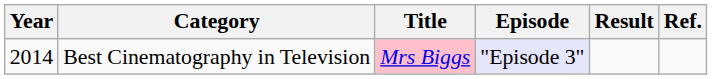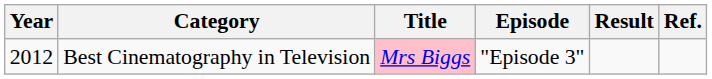 <table class="wikitable">
 <tr>
 <th>Year</th>
 <th>Category</th>
 <th>Title</th>
 <th>Episode</th>
 <th>Result</th>
 <th>Ref.</th>
 </tr>
 <tr>
-<td>2014</td>
+<td>2012</td>
 <td>Best Cinematography in Television</td>
 <td style="background: pink;"><em><a href='#'>Mrs Biggs</a></em></td>
-<td style="background: lavender;">"Episode 3"</td>
+<td>"Episode 3"</td>
 <td></td>
 <td align=center></td>
 </tr>
 </table>
